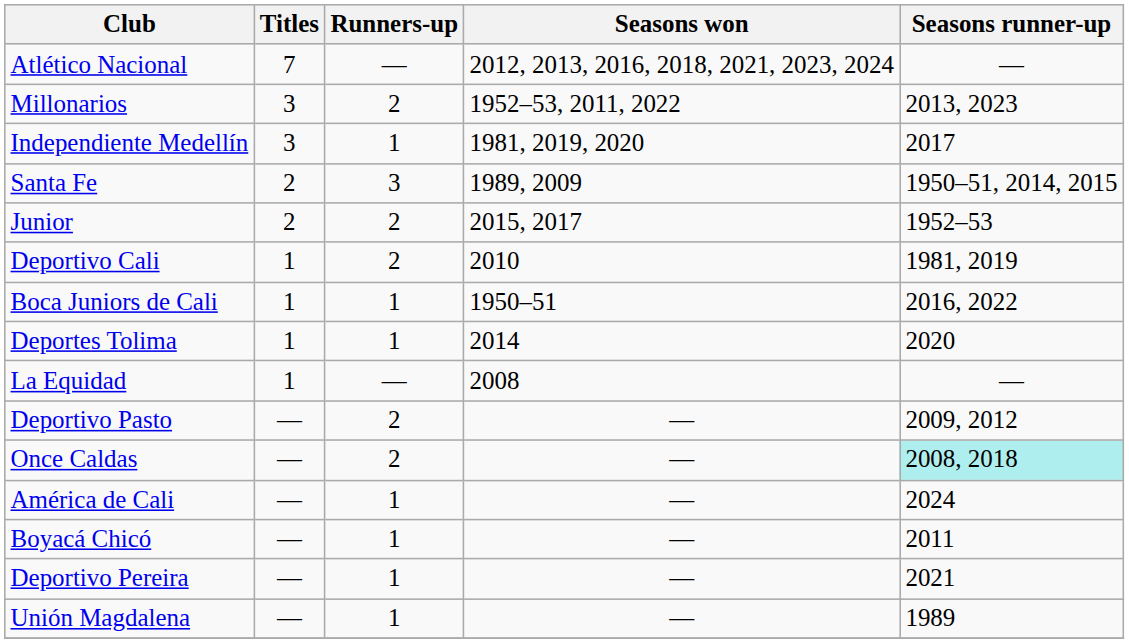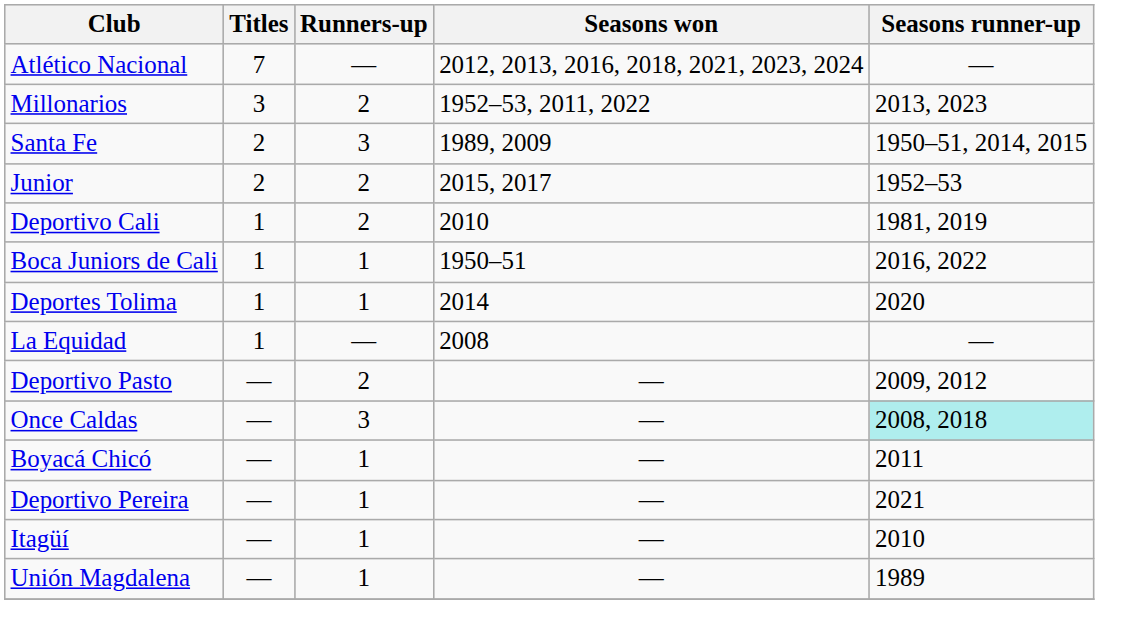 <table class="wikitable sortable plainrowheaders">
 <tr>
 <th scope=col>Club</th>
 <th scope=col>Titles</th>
 <th scope=col>Runners-up</th>
 <th scope=col>Seasons won</th>
 <th scope=col>Seasons runner-up</th>
 </tr>
 <tr>
 <td><a href='#'>Atlético Nacional</a></td>
 <td align="center">7</td>
 <td align=center>—</td>
 <td>2012, 2013, 2016, 2018, 2021, 2023, 2024</td>
 <td align=center>—</td>
 </tr>
 <tr>
 <td><a href='#'>Millonarios</a></td>
 <td align="center">3</td>
 <td align=center>2</td>
 <td>1952–53, 2011, 2022</td>
 <td>2013, 2023</td>
-</tr>
-<tr>
-<td><a href='#'>Independiente Medellín</a></td>
-<td align="center">3</td>
-<td align=center>1</td>
-<td>1981, 2019, 2020</td>
-<td>2017</td>
 </tr>
 <tr>
 <td><a href='#'>Santa Fe</a></td>
 <td align="center">2</td>
 <td align=center>3</td>
 <td>1989, 2009</td>
 <td>1950–51, 2014, 2015</td>
 </tr>
 <tr>
 <td><a href='#'>Junior</a></td>
 <td align="center">2</td>
 <td align=center>2</td>
 <td>2015, 2017</td>
 <td>1952–53</td>
 </tr>
 <tr>
 <td><a href='#'>Deportivo Cali</a></td>
 <td align="center">1</td>
 <td align=center>2</td>
 <td>2010</td>
 <td>1981, 2019</td>
 </tr>
 <tr>
 <td><a href='#'>Boca Juniors de Cali</a></td>
 <td align="center">1</td>
 <td align="center">1</td>
 <td>1950–51</td>
 <td>2016, 2022</td>
 </tr>
 <tr>
 <td><a href='#'>Deportes Tolima</a></td>
 <td align="center">1</td>
 <td align=center>1</td>
 <td>2014</td>
 <td>2020</td>
 </tr>
 <tr>
 <td><a href='#'>La Equidad</a></td>
 <td align="center">1</td>
 <td align=center>—</td>
 <td>2008</td>
 <td align=center>—</td>
 </tr>
 <tr>
 <td><a href='#'>Deportivo Pasto</a></td>
 <td align=center>—</td>
 <td align="center">2</td>
 <td align=center>—</td>
 <td>2009, 2012</td>
 </tr>
 <tr>
 <td><a href='#'>Once Caldas</a></td>
 <td align=center>—</td>
-<td align="center">2</td>
+<td align="center">3</td>
 <td align=center>—</td>
 <td style="background: paleturquoise;">2008, 2018</td>
-</tr>
-<tr>
-<td><a href='#'>América de Cali</a></td>
-<td align=center>—</td>
-<td align="center">1</td>
-<td align=center>—</td>
-<td>2024</td>
 </tr>
 <tr>
 <td><a href='#'>Boyacá Chicó</a></td>
 <td align=center>—</td>
 <td align="center">1</td>
 <td align=center>—</td>
 <td>2011</td>
 </tr>
 <tr>
 <td><a href='#'>Deportivo Pereira</a></td>
 <td align=center>—</td>
 <td align="center">1</td>
 <td align=center>—</td>
 <td>2021</td>
 </tr>
 <tr>
+<td><a href='#'>Itagüí</a></td>
+<td align=center>—</td>
+<td align="center">1</td>
+<td align=center>—</td>
+<td>2010</td>
+</tr>
+<tr>
 <td><a href='#'>Unión Magdalena</a></td>
 <td align=center>—</td>
 <td align="center">1</td>
 <td align=center>—</td>
 <td>1989</td>
 </tr>
 <tr>
 </tr>
 </table>
